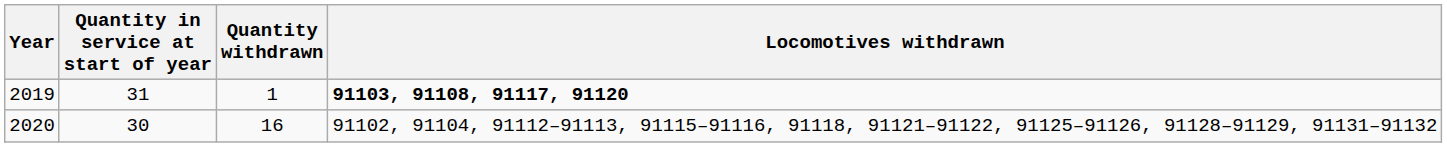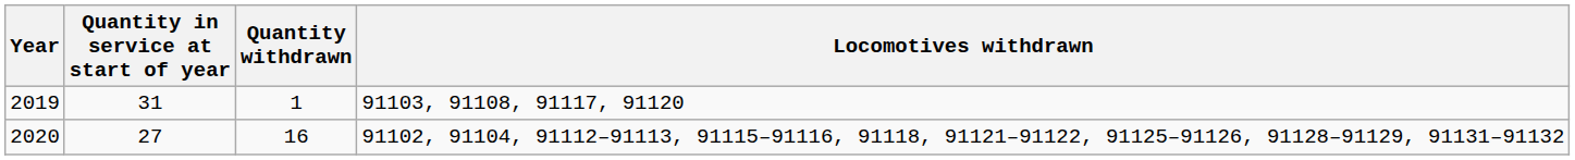 <table class=wikitable style=text-align:center>
 <tr>
 <th>Year</th>
 <th>Quantity in<br>service at<br>start of year</th>
 <th>Quantity<br>withdrawn</th>
 <th>Locomotives withdrawn</th>
 </tr>
 <tr>
 <td>2019</td>
 <td>31</td>
 <td>1</td>
-<td align=left><strong>91103, 91108, 91117, 91120</strong></td>
+<td align=left>91103, 91108, 91117, 91120</td>
 </tr>
 <tr>
 <td>2020</td>
-<td>30</td>
+<td>27</td>
 <td>16</td>
 <td align="left">91102, 91104, 91112–91113, 91115–91116, 91118, 91121–91122, 91125–91126, 91128–91129, 91131–91132</td>
 </tr>
 </table>
